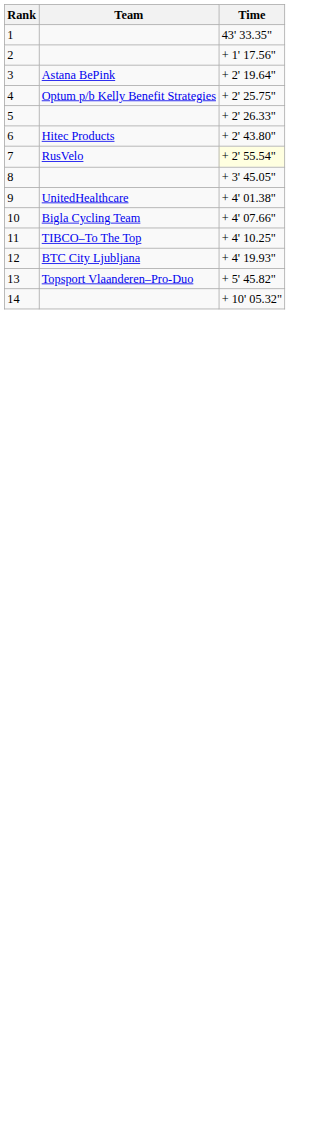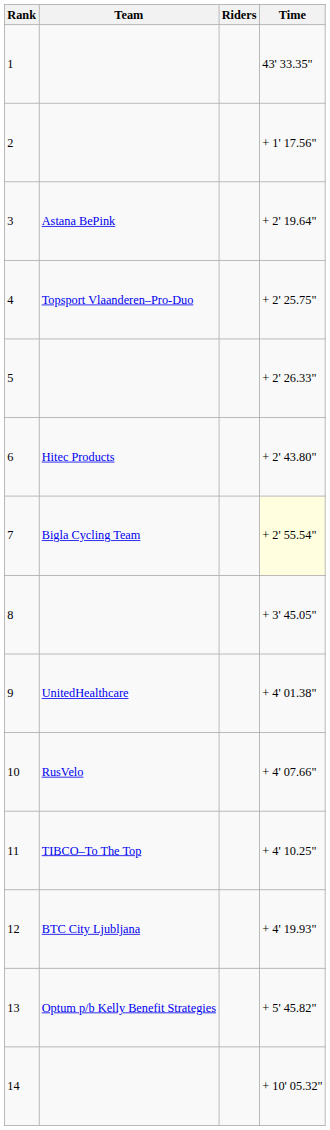 <table class="wikitable" style="font-size:95%; text-align:left;">
 <tr>
 <th>Rank</th>
 <th>Team</th>
+<th>Riders</th>
 <th>Time</th>
 </tr>
 <tr>
 <td>1</td>
 <td align="left"> </td>
+<td><br><br><br><br><br></td>
 <td>43' 33.35"</td>
 </tr>
 <tr>
 <td>2</td>
 <td align="left"> </td>
+<td><br><br><br><br><br></td>
 <td>+ 1' 17.56"</td>
 </tr>
 <tr>
 <td>3</td>
 <td align="left"> <a href='#'>Astana BePink</a></td>
+<td><br><br><br><br><br></td>
 <td>+ 2' 19.64"</td>
 </tr>
 <tr>
 <td>4</td>
-<td align="left"> <a href='#'>Optum p/b Kelly Benefit Strategies</a></td>
+<td align="left"> <a href='#'>Topsport Vlaanderen–Pro-Duo</a></td>
+<td><br><br><br><br><br></td>
 <td>+ 2' 25.75"</td>
 </tr>
 <tr>
 <td>5</td>
 <td align="left"> </td>
+<td><br><br><br><br><br></td>
 <td>+ 2' 26.33"</td>
 </tr>
 <tr>
 <td>6</td>
 <td align="left"> <a href='#'>Hitec Products</a></td>
+<td><br><br><br><br><br></td>
 <td>+ 2' 43.80"</td>
 </tr>
 <tr>
 <td>7</td>
-<td align="left"> <a href='#'>RusVelo</a></td>
+<td align="left"> <a href='#'>Bigla Cycling Team</a></td>
+<td><br><br><br><br><br></td>
 <td style="background: lightyellow;">+ 2' 55.54"</td>
 </tr>
 <tr>
 <td>8</td>
 <td align="left"> </td>
+<td><br><br><br><br><br></td>
 <td>+ 3' 45.05"</td>
 </tr>
 <tr>
 <td>9</td>
 <td align="left"> <a href='#'>UnitedHealthcare</a></td>
+<td><br><br><br><br><br></td>
 <td>+ 4' 01.38"</td>
 </tr>
 <tr>
 <td>10</td>
-<td align="left"> <a href='#'>Bigla Cycling Team</a></td>
+<td align="left"> <a href='#'>RusVelo</a></td>
+<td><br><br><br><br><br></td>
 <td>+ 4' 07.66"</td>
 </tr>
 <tr>
 <td>11</td>
 <td align="left"> <a href='#'>TIBCO–To The Top</a></td>
+<td><br><br><br><br><br></td>
 <td>+ 4' 10.25"</td>
 </tr>
 <tr>
 <td>12</td>
 <td align="left"> <a href='#'>BTC City Ljubljana</a></td>
+<td><br><br><br><br><br></td>
 <td>+ 4' 19.93"</td>
 </tr>
 <tr>
 <td>13</td>
-<td align="left"> <a href='#'>Topsport Vlaanderen–Pro-Duo</a></td>
+<td align="left"> <a href='#'>Optum p/b Kelly Benefit Strategies</a></td>
+<td><br><br><br><br><br></td>
 <td>+ 5' 45.82"</td>
 </tr>
 <tr>
 <td>14</td>
 <td align="left"> </td>
+<td><br><br><br><br><br></td>
 <td>+ 10' 05.32"</td>
 </tr>
 </table>
